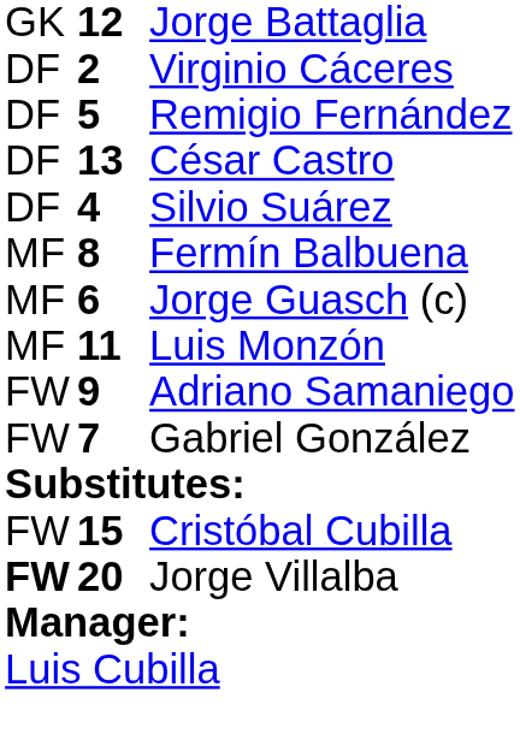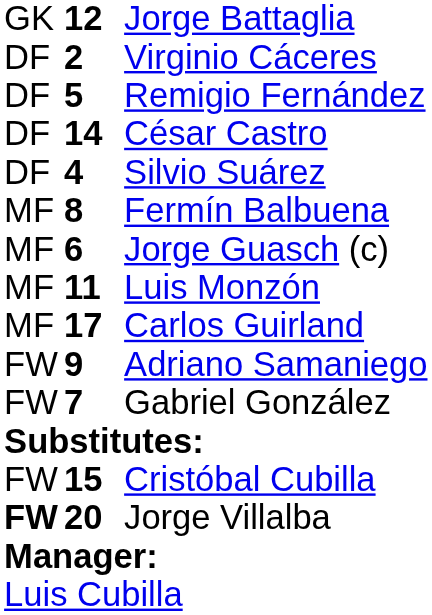 <table style="font-size:90%; margin:0.2em auto;" cellspacing="0" cellpadding="0">
 <tr>
 <th width="25"></th>
 <th width="25"></th>
 </tr>
 <tr>
 <td>GK</td>
 <td><strong>12</strong></td>
 <td> <a href='#'>Jorge Battaglia</a></td>
 </tr>
 <tr>
 <td>DF</td>
 <td><strong>2</strong></td>
 <td> <a href='#'>Virginio Cáceres</a></td>
 <td></td>
 </tr>
 <tr>
 <td>DF</td>
 <td><strong>5</strong></td>
 <td> <a href='#'>Remigio Fernández</a></td>
 </tr>
 <tr>
 <td>DF</td>
-<td><strong>13</strong></td>
+<td><strong>14</strong></td>
 <td> <a href='#'>César Castro</a></td>
 </tr>
 <tr>
 <td>DF</td>
 <td><strong>4</strong></td>
 <td> <a href='#'>Silvio Suárez</a></td>
 </tr>
 <tr>
 <td>MF</td>
 <td><strong>8</strong></td>
 <td> <a href='#'>Fermín Balbuena</a></td>
 </tr>
 <tr>
 <td>MF</td>
 <td><strong>6</strong></td>
 <td> <a href='#'>Jorge Guasch</a> (c)</td>
 </tr>
 <tr>
 <td>MF</td>
 <td><strong>11</strong></td>
 <td> <a href='#'>Luis Monzón</a></td>
+</tr>
+<tr>
+<td>MF</td>
+<td><strong>17</strong></td>
+<td> <a href='#'>Carlos Guirland</a></td>
+<td></td>
+<td></td>
 </tr>
 <tr>
 <td>FW</td>
 <td><strong>9</strong></td>
 <td> <a href='#'>Adriano Samaniego</a></td>
 <td></td>
 <td></td>
 </tr>
 <tr>
 <td>FW</td>
 <td><strong>7</strong></td>
 <td> Gabriel González</td>
 </tr>
 <tr>
 <td colspan=3><strong>Substitutes:</strong></td>
 </tr>
 <tr>
 <td>FW</td>
 <td><strong>15</strong></td>
 <td> <a href='#'>Cristóbal Cubilla</a></td>
 <td></td>
 <td></td>
 </tr>
 <tr>
 <td><strong>FW</strong></td>
 <td><strong>20</strong></td>
 <td> Jorge Villalba</td>
 <td></td>
 <td></td>
 </tr>
 <tr>
 <td colspan=3><strong>Manager:</strong></td>
 </tr>
 <tr>
 <td colspan=4> <a href='#'>Luis Cubilla</a></td>
 </tr>
 </table>
